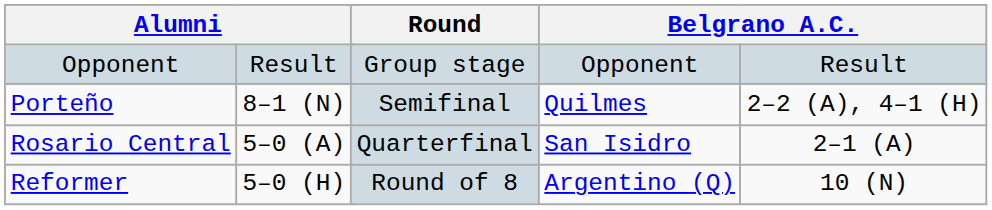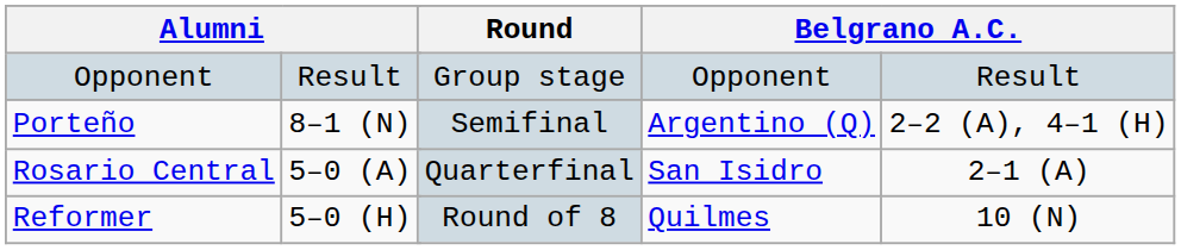 <table class="wikitable" style="text-align:center;">
 <tr>
 <th colspan=3 width= 120px><a href='#'>Alumni</a></th>
 <th>Round</th>
 <th colspan=3 width= 120px><a href='#'>Belgrano A.C.</a></th>
 </tr>
 <tr bgcolor= #CFDBE2>
 <td width= px>Opponent</td>
 <td colspan=2>Result</td>
 <td>Group stage</td>
 <td width= px>Opponent</td>
 <td colspan=2>Result</td>
 </tr>
 <tr>
 <td align=left><a href='#'>Porteño</a></td>
 <td colspan=2>8–1 (N) </td>
 <td bgcolor= #CFDBE2>Semifinal</td>
-<td align=left><a href='#'>Quilmes</a></td>
+<td align=left><a href='#'>Argentino (Q)</a></td>
 <td colspan=2>2–2 (A), 4–1 (H)</td>
 </tr>
 <tr>
 <td align=left><a href='#'>Rosario Central</a></td>
 <td colspan=2>5–0 (A)</td>
 <td bgcolor= #CFDBE2>Quarterfinal</td>
 <td align=left><a href='#'>San Isidro</a></td>
 <td colspan=2>2–1 (A)</td>
 </tr>
 <tr>
 <td align=left><a href='#'>Reformer</a></td>
 <td colspan=2>5–0 (H)</td>
 <td bgcolor= #CFDBE2>Round of 8</td>
-<td align=left><a href='#'>Argentino (Q)</a></td>
+<td align=left><a href='#'>Quilmes</a></td>
 <td colspan=2>10 (N) </td>
 </tr>
 </table>
